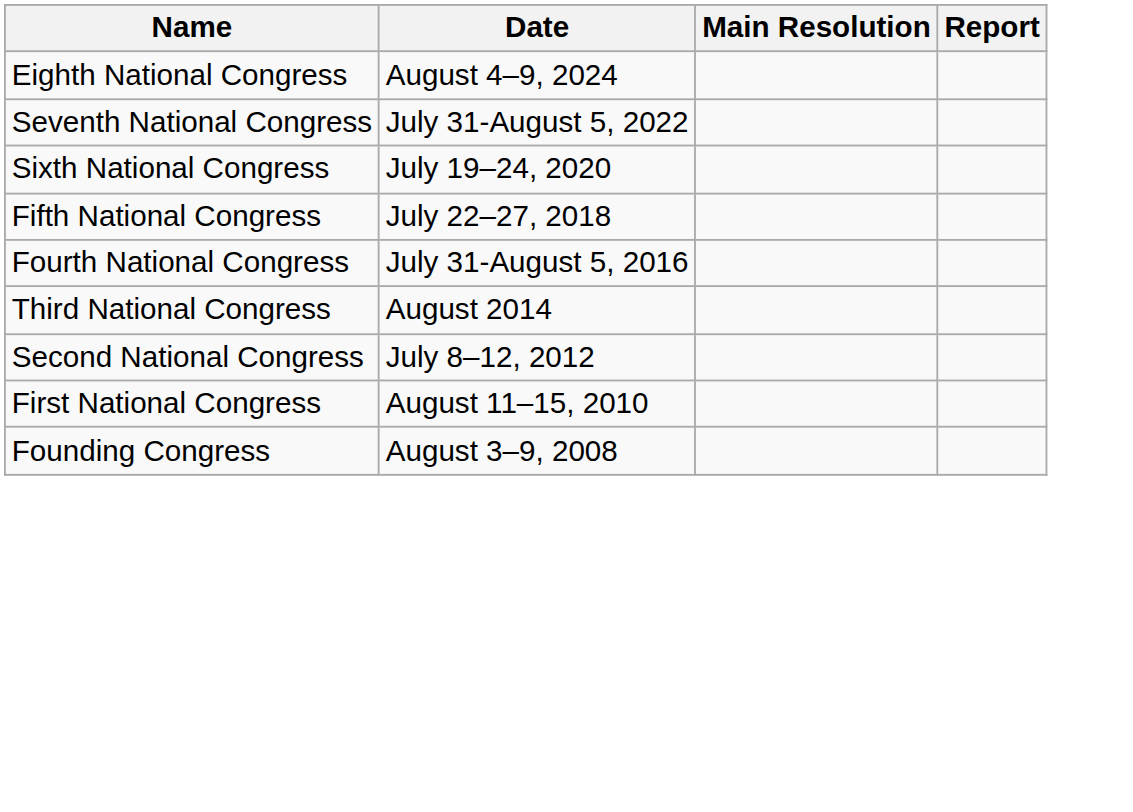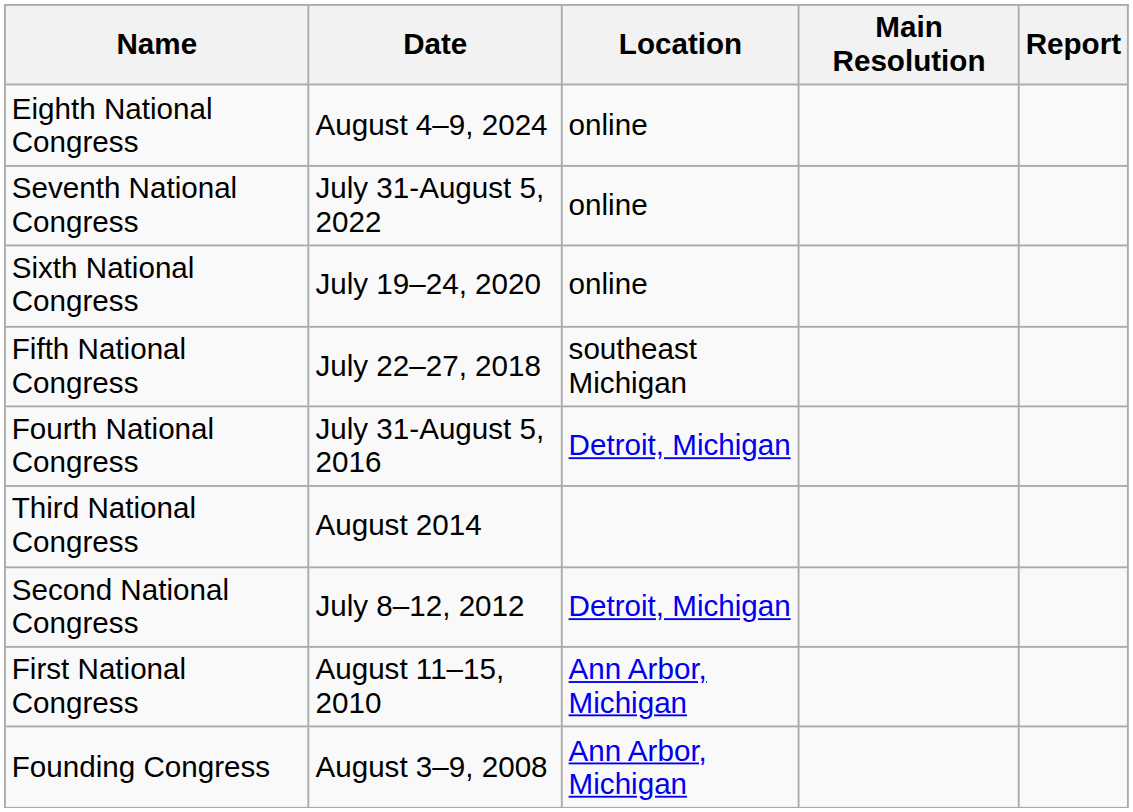 <table class="wikitable">
 <tr>
 <th>Name</th>
 <th>Date</th>
+<th>Location</th>
 <th>Main Resolution</th>
 <th>Report</th>
 </tr>
 <tr>
 <td>Eighth National Congress</td>
 <td>August 4–9, 2024</td>
+<td>online</td>
 <td></td>
 <td></td>
 </tr>
 <tr>
 <td>Seventh National Congress</td>
 <td>July 31-August 5, 2022</td>
+<td>online</td>
 <td></td>
 <td></td>
 </tr>
 <tr>
 <td>Sixth National Congress</td>
 <td>July 19–24, 2020</td>
+<td>online</td>
 <td></td>
 <td></td>
 </tr>
 <tr>
 <td>Fifth National Congress</td>
 <td>July 22–27, 2018</td>
+<td>southeast Michigan</td>
 <td></td>
 <td></td>
 </tr>
 <tr>
 <td>Fourth National Congress</td>
 <td>July 31-August 5, 2016</td>
+<td><a href='#'>Detroit, Michigan</a></td>
 <td></td>
 <td></td>
 </tr>
 <tr>
 <td>Third National Congress</td>
 <td>August 2014</td>
 <td></td>
 <td></td>
+<td></td>
 </tr>
 <tr>
 <td>Second National Congress</td>
 <td>July 8–12, 2012</td>
+<td><a href='#'>Detroit, Michigan</a></td>
 <td></td>
 <td></td>
 </tr>
 <tr>
 <td>First National Congress</td>
 <td>August 11–15, 2010</td>
+<td><a href='#'>Ann Arbor, Michigan</a></td>
 <td></td>
 <td></td>
 </tr>
 <tr>
 <td>Founding Congress</td>
 <td>August 3–9, 2008</td>
+<td><a href='#'>Ann Arbor, Michigan</a></td>
 <td></td>
 <td></td>
 </tr>
 </table>
